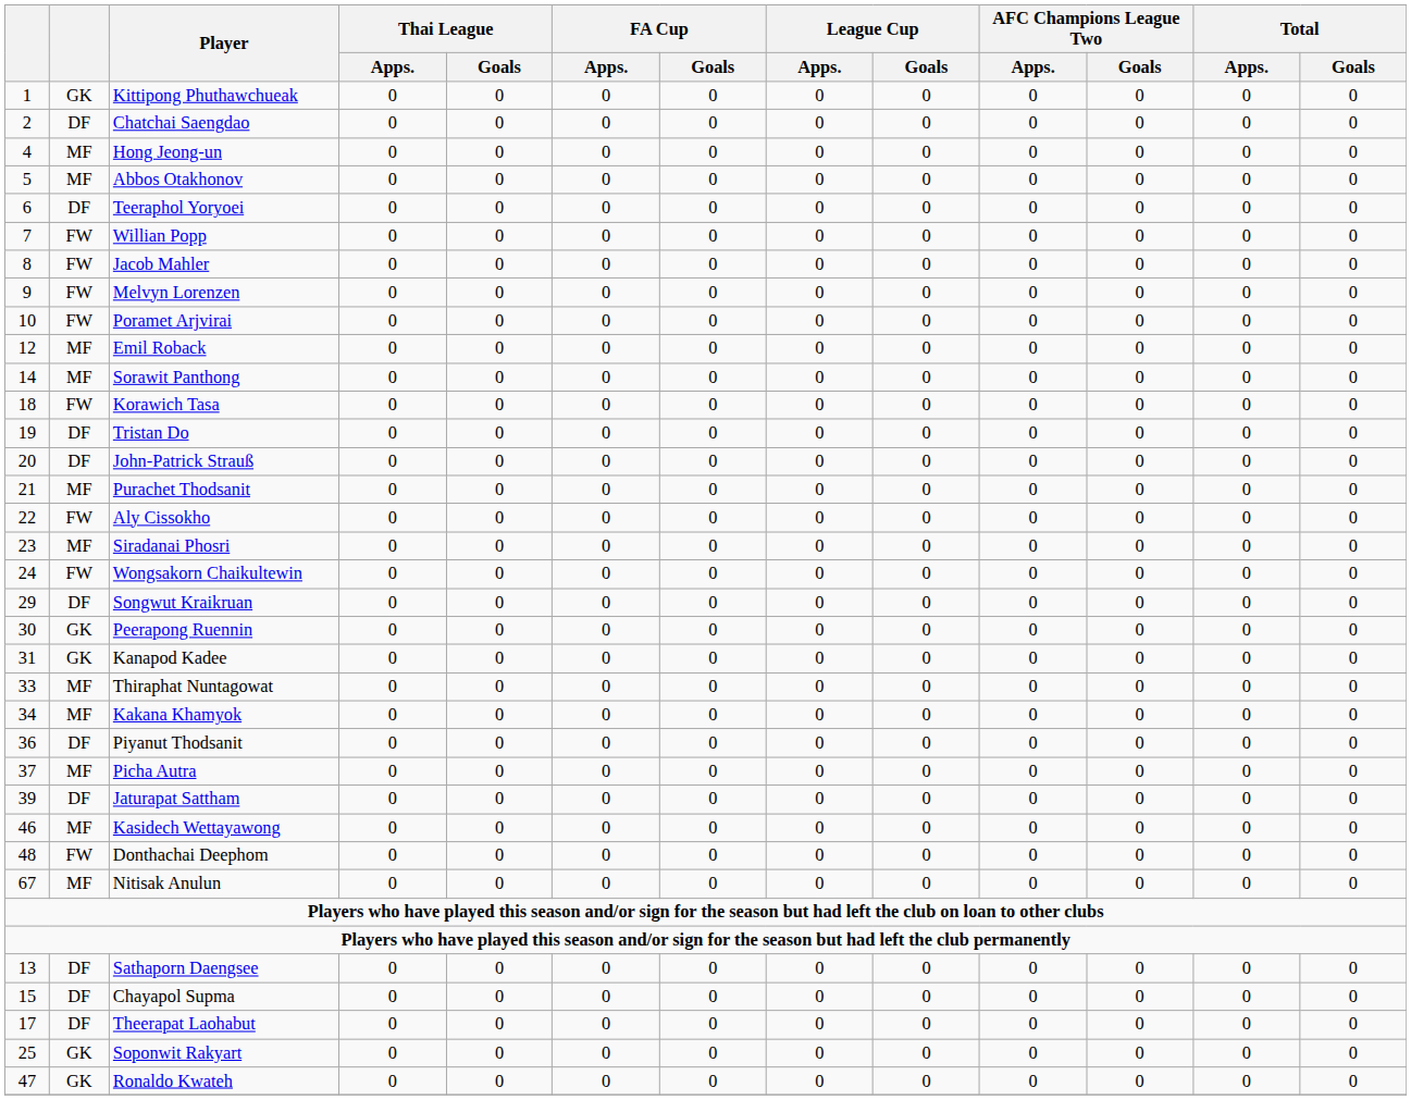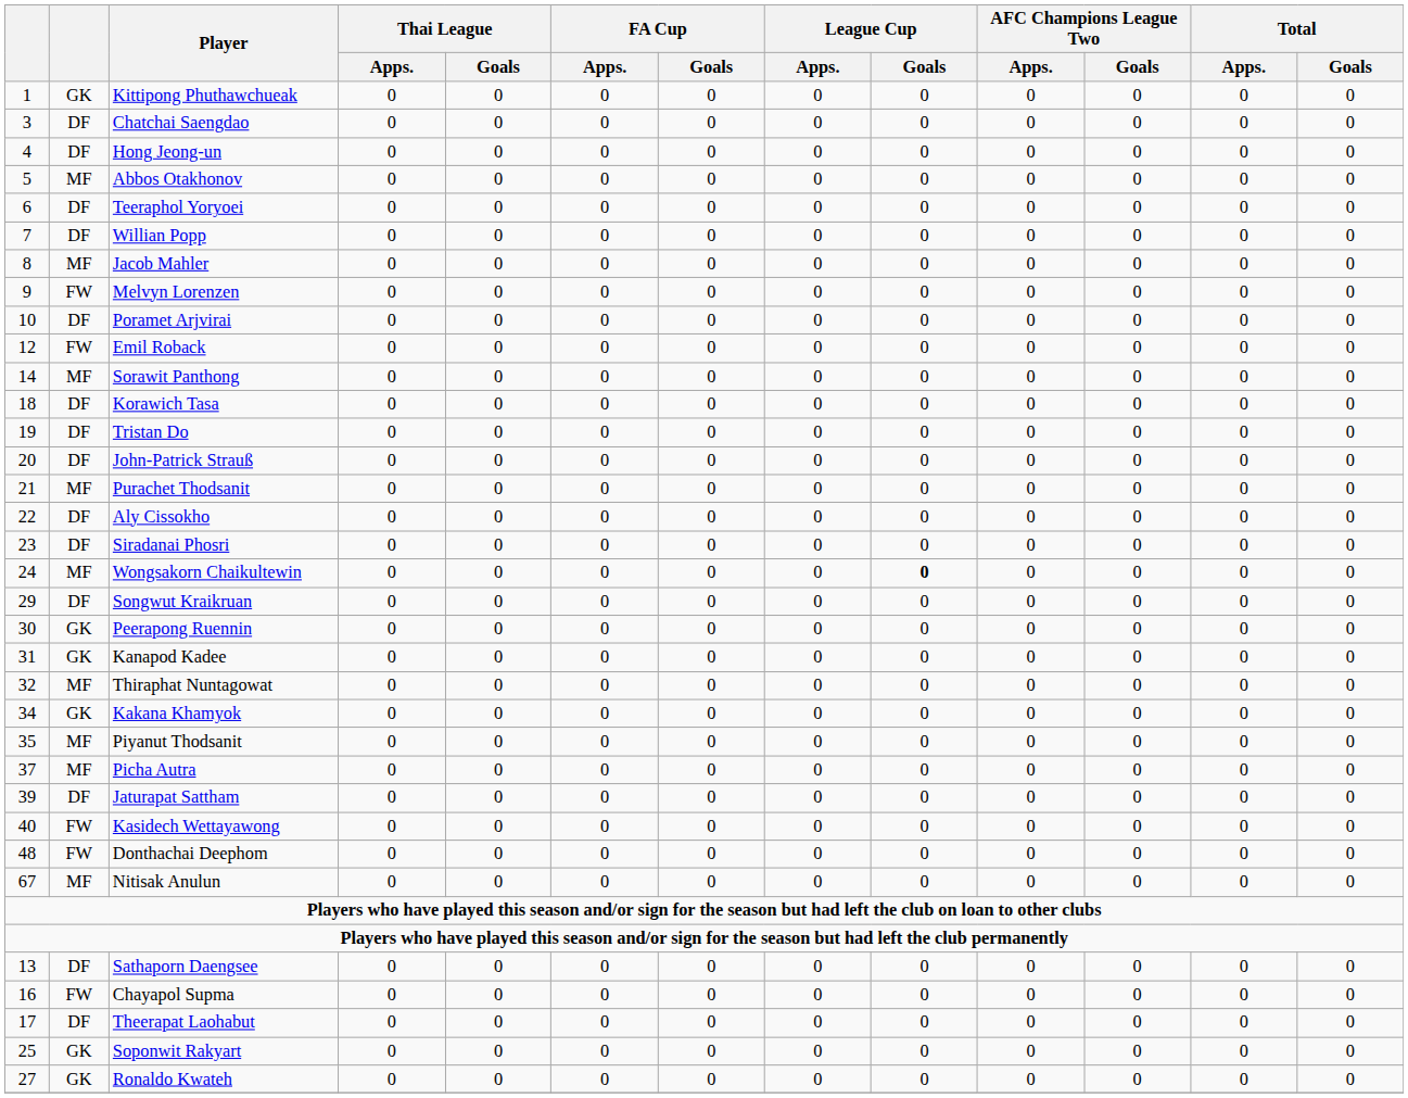 <table class="wikitable" style="text-align:center; font-size:100%; width:100%;">
 <tr>
 <th rowspan=2></th>
 <th rowspan=2></th>
 <th rowspan=2 width="200">Player</th>
 <th colspan=2 width="105">Thai League</th>
 <th colspan=2 width="105">FA Cup</th>
 <th colspan=2 width="105">League Cup</th>
 <th colspan=2 width="105">AFC Champions League Two</th>
 <th colspan=2 width="105">Total</th>
 </tr>
 <tr>
 <th>Apps.</th>
 <th>Goals</th>
 <th>Apps.</th>
 <th>Goals</th>
 <th>Apps.</th>
 <th>Goals</th>
 <th>Apps.</th>
 <th>Goals</th>
 <th>Apps.</th>
 <th>Goals</th>
 </tr>
 <tr>
 <td>1</td>
 <td>GK</td>
 <td align="left"> <a href='#'>Kittipong Phuthawchueak</a></td>
 <td>0</td>
 <td>0</td>
 <td>0</td>
 <td>0</td>
 <td>0</td>
 <td>0</td>
 <td>0</td>
 <td>0</td>
 <td>0</td>
 <td>0</td>
 </tr>
 <tr>
-<td>2</td>
+<td>3</td>
 <td>DF</td>
 <td align="left"> <a href='#'>Chatchai Saengdao</a></td>
 <td>0</td>
 <td>0</td>
 <td>0</td>
 <td>0</td>
 <td>0</td>
 <td>0</td>
 <td>0</td>
 <td>0</td>
 <td>0</td>
 <td>0</td>
 </tr>
 <tr>
 <td>4</td>
-<td>MF</td>
+<td>DF</td>
 <td align="left"> <a href='#'>Hong Jeong-un</a></td>
 <td>0</td>
 <td>0</td>
 <td>0</td>
 <td>0</td>
 <td>0</td>
 <td>0</td>
 <td>0</td>
 <td>0</td>
 <td>0</td>
 <td>0</td>
 </tr>
 <tr>
 <td>5</td>
 <td>MF</td>
 <td align="left"> <a href='#'>Abbos Otakhonov</a></td>
 <td>0</td>
 <td>0</td>
 <td>0</td>
 <td>0</td>
 <td>0</td>
 <td>0</td>
 <td>0</td>
 <td>0</td>
 <td>0</td>
 <td>0</td>
 </tr>
 <tr>
 <td>6</td>
 <td>DF</td>
 <td align="left"> <a href='#'>Teeraphol Yoryoei</a></td>
 <td>0</td>
 <td>0</td>
 <td>0</td>
 <td>0</td>
 <td>0</td>
 <td>0</td>
 <td>0</td>
 <td>0</td>
 <td>0</td>
 <td>0</td>
 </tr>
 <tr>
 <td>7</td>
-<td>FW</td>
+<td>DF</td>
 <td align="left"> <a href='#'>Willian Popp</a></td>
 <td>0</td>
 <td>0</td>
 <td>0</td>
 <td>0</td>
 <td>0</td>
 <td>0</td>
 <td>0</td>
 <td>0</td>
 <td>0</td>
 <td>0</td>
 </tr>
 <tr>
 <td>8</td>
-<td>FW</td>
+<td>MF</td>
 <td align="left"> <a href='#'>Jacob Mahler</a></td>
 <td>0</td>
 <td>0</td>
 <td>0</td>
 <td>0</td>
 <td>0</td>
 <td>0</td>
 <td>0</td>
 <td>0</td>
 <td>0</td>
 <td>0</td>
 </tr>
 <tr>
 <td>9</td>
 <td>FW</td>
 <td align="left"> <a href='#'>Melvyn Lorenzen</a></td>
 <td>0</td>
 <td>0</td>
 <td>0</td>
 <td>0</td>
 <td>0</td>
 <td>0</td>
 <td>0</td>
 <td>0</td>
 <td>0</td>
 <td>0</td>
 </tr>
 <tr>
 <td>10</td>
-<td>FW</td>
+<td>DF</td>
 <td align="left"> <a href='#'>Poramet Arjvirai</a></td>
 <td>0</td>
 <td>0</td>
 <td>0</td>
 <td>0</td>
 <td>0</td>
 <td>0</td>
 <td>0</td>
 <td>0</td>
 <td>0</td>
 <td>0</td>
 </tr>
 <tr>
 <td>12</td>
-<td>MF</td>
+<td>FW</td>
 <td align="left"> <a href='#'>Emil Roback</a></td>
 <td>0</td>
 <td>0</td>
 <td>0</td>
 <td>0</td>
 <td>0</td>
 <td>0</td>
 <td>0</td>
 <td>0</td>
 <td>0</td>
 <td>0</td>
 </tr>
 <tr>
 <td>14</td>
 <td>MF</td>
 <td align="left"> <a href='#'>Sorawit Panthong</a></td>
 <td>0</td>
 <td>0</td>
 <td>0</td>
 <td>0</td>
 <td>0</td>
 <td>0</td>
 <td>0</td>
 <td>0</td>
 <td>0</td>
 <td>0</td>
 </tr>
 <tr>
 <td>18</td>
-<td>FW</td>
+<td>DF</td>
 <td align="left"> <a href='#'>Korawich Tasa</a></td>
 <td>0</td>
 <td>0</td>
 <td>0</td>
 <td>0</td>
 <td>0</td>
 <td>0</td>
 <td>0</td>
 <td>0</td>
 <td>0</td>
 <td>0</td>
 </tr>
 <tr>
 <td>19</td>
 <td>DF</td>
 <td align="left"> <a href='#'>Tristan Do</a></td>
 <td>0</td>
 <td>0</td>
 <td>0</td>
 <td>0</td>
 <td>0</td>
 <td>0</td>
 <td>0</td>
 <td>0</td>
 <td>0</td>
 <td>0</td>
 </tr>
 <tr>
 <td>20</td>
 <td>DF</td>
 <td align="left"> <a href='#'>John-Patrick Strauß</a></td>
 <td>0</td>
 <td>0</td>
 <td>0</td>
 <td>0</td>
 <td>0</td>
 <td>0</td>
 <td>0</td>
 <td>0</td>
 <td>0</td>
 <td>0</td>
 </tr>
 <tr>
 <td>21</td>
 <td>MF</td>
 <td align="left"> <a href='#'>Purachet Thodsanit</a></td>
 <td>0</td>
 <td>0</td>
 <td>0</td>
 <td>0</td>
 <td>0</td>
 <td>0</td>
 <td>0</td>
 <td>0</td>
 <td>0</td>
 <td>0</td>
 </tr>
 <tr>
 <td>22</td>
-<td>FW</td>
+<td>DF</td>
 <td align="left"> <a href='#'>Aly Cissokho</a></td>
 <td>0</td>
 <td>0</td>
 <td>0</td>
 <td>0</td>
 <td>0</td>
 <td>0</td>
 <td>0</td>
 <td>0</td>
 <td>0</td>
 <td>0</td>
 </tr>
 <tr>
 <td>23</td>
-<td>MF</td>
+<td>DF</td>
 <td align="left"> <a href='#'>Siradanai Phosri</a></td>
 <td>0</td>
 <td>0</td>
 <td>0</td>
 <td>0</td>
 <td>0</td>
 <td>0</td>
 <td>0</td>
 <td>0</td>
 <td>0</td>
 <td>0</td>
 </tr>
 <tr>
 <td>24</td>
-<td>FW</td>
+<td>MF</td>
 <td align="left"> <a href='#'>Wongsakorn Chaikultewin</a></td>
 <td>0</td>
 <td>0</td>
 <td>0</td>
 <td>0</td>
 <td>0</td>
-<td>0</td>
+<td><strong>0</strong></td>
 <td>0</td>
 <td>0</td>
 <td>0</td>
 <td>0</td>
 </tr>
 <tr>
 <td>29</td>
 <td>DF</td>
 <td align="left"> <a href='#'>Songwut Kraikruan</a></td>
 <td>0</td>
 <td>0</td>
 <td>0</td>
 <td>0</td>
 <td>0</td>
 <td>0</td>
 <td>0</td>
 <td>0</td>
 <td>0</td>
 <td>0</td>
 </tr>
 <tr>
 <td>30</td>
 <td>GK</td>
 <td align="left"> <a href='#'>Peerapong Ruennin</a></td>
 <td>0</td>
 <td>0</td>
 <td>0</td>
 <td>0</td>
 <td>0</td>
 <td>0</td>
 <td>0</td>
 <td>0</td>
 <td>0</td>
 <td>0</td>
 </tr>
 <tr>
 <td>31</td>
 <td>GK</td>
 <td align="left"> Kanapod Kadee</td>
 <td>0</td>
 <td>0</td>
 <td>0</td>
 <td>0</td>
 <td>0</td>
 <td>0</td>
 <td>0</td>
 <td>0</td>
 <td>0</td>
 <td>0</td>
 </tr>
 <tr>
-<td>33</td>
+<td>32</td>
 <td>MF</td>
 <td align="left"> Thiraphat Nuntagowat</td>
 <td>0</td>
 <td>0</td>
 <td>0</td>
 <td>0</td>
 <td>0</td>
 <td>0</td>
 <td>0</td>
 <td>0</td>
 <td>0</td>
 <td>0</td>
 </tr>
 <tr>
 <td>34</td>
-<td>MF</td>
+<td>GK</td>
 <td align="left"> <a href='#'>Kakana Khamyok</a></td>
 <td>0</td>
 <td>0</td>
 <td>0</td>
 <td>0</td>
 <td>0</td>
 <td>0</td>
 <td>0</td>
 <td>0</td>
 <td>0</td>
 <td>0</td>
 </tr>
 <tr>
-<td>36</td>
-<td>DF</td>
+<td>35</td>
+<td>MF</td>
 <td align="left"> Piyanut Thodsanit</td>
 <td>0</td>
 <td>0</td>
 <td>0</td>
 <td>0</td>
 <td>0</td>
 <td>0</td>
 <td>0</td>
 <td>0</td>
 <td>0</td>
 <td>0</td>
 </tr>
 <tr>
 <td>37</td>
 <td>MF</td>
 <td align="left"> <a href='#'>Picha Autra</a></td>
 <td>0</td>
 <td>0</td>
 <td>0</td>
 <td>0</td>
 <td>0</td>
 <td>0</td>
 <td>0</td>
 <td>0</td>
 <td>0</td>
 <td>0</td>
 </tr>
 <tr>
 <td>39</td>
 <td>DF</td>
 <td align="left"> <a href='#'>Jaturapat Sattham</a></td>
 <td>0</td>
 <td>0</td>
 <td>0</td>
 <td>0</td>
 <td>0</td>
 <td>0</td>
 <td>0</td>
 <td>0</td>
 <td>0</td>
 <td>0</td>
 </tr>
 <tr>
-<td>46</td>
-<td>MF</td>
+<td>40</td>
+<td>FW</td>
 <td align="left"> <a href='#'>Kasidech Wettayawong</a></td>
 <td>0</td>
 <td>0</td>
 <td>0</td>
 <td>0</td>
 <td>0</td>
 <td>0</td>
 <td>0</td>
 <td>0</td>
 <td>0</td>
 <td>0</td>
 </tr>
 <tr>
 <td>48</td>
 <td>FW</td>
 <td align="left"> Donthachai Deephom</td>
 <td>0</td>
 <td>0</td>
 <td>0</td>
 <td>0</td>
 <td>0</td>
 <td>0</td>
 <td>0</td>
 <td>0</td>
 <td>0</td>
 <td>0</td>
 </tr>
 <tr>
 <td>67</td>
 <td>MF</td>
 <td align="left"> Nitisak Anulun</td>
 <td>0</td>
 <td>0</td>
 <td>0</td>
 <td>0</td>
 <td>0</td>
 <td>0</td>
 <td>0</td>
 <td>0</td>
 <td>0</td>
 <td>0</td>
 </tr>
 <tr>
 <td colspan="17"><strong>Players who have played this season and/or sign for the season but had left the club on loan to other clubs</strong></td>
 </tr>
 <tr>
 <td colspan="17"><strong>Players who have played this season and/or sign for the season but had left the club permanently</strong></td>
 </tr>
 <tr>
 <td>13</td>
 <td>DF</td>
 <td align="left"> <a href='#'>Sathaporn Daengsee</a></td>
 <td>0</td>
 <td>0</td>
 <td>0</td>
 <td>0</td>
 <td>0</td>
 <td>0</td>
 <td>0</td>
 <td>0</td>
 <td>0</td>
 <td>0</td>
 </tr>
 <tr>
-<td>15</td>
-<td>DF</td>
+<td>16</td>
+<td>FW</td>
 <td align="left"> Chayapol Supma</td>
 <td>0</td>
 <td>0</td>
 <td>0</td>
 <td>0</td>
 <td>0</td>
 <td>0</td>
 <td>0</td>
 <td>0</td>
 <td>0</td>
 <td>0</td>
 </tr>
 <tr>
 <td>17</td>
 <td>DF</td>
 <td align="left"> <a href='#'>Theerapat Laohabut</a></td>
 <td>0</td>
 <td>0</td>
 <td>0</td>
 <td>0</td>
 <td>0</td>
 <td>0</td>
 <td>0</td>
 <td>0</td>
 <td>0</td>
 <td>0</td>
 </tr>
 <tr>
 <td>25</td>
 <td>GK</td>
 <td align="left"> <a href='#'>Soponwit Rakyart</a></td>
 <td>0</td>
 <td>0</td>
 <td>0</td>
 <td>0</td>
 <td>0</td>
 <td>0</td>
 <td>0</td>
 <td>0</td>
 <td>0</td>
 <td>0</td>
 </tr>
 <tr>
-<td>47</td>
+<td>27</td>
 <td>GK</td>
 <td align="left"> <a href='#'>Ronaldo Kwateh</a></td>
 <td>0</td>
 <td>0</td>
 <td>0</td>
 <td>0</td>
 <td>0</td>
 <td>0</td>
 <td>0</td>
 <td>0</td>
 <td>0</td>
 <td>0</td>
 </tr>
 <tr>
 </tr>
 </table>
